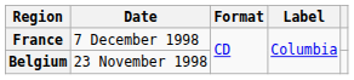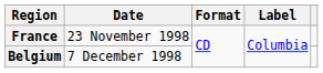 <table class="wikitable plainrowheaders">
 <tr>
 <th scope="col">Region</th>
 <th scope="col">Date</th>
 <th scope="col">Format</th>
 <th scope="col">Label</th>
 <th scope="col"></th>
 </tr>
 <tr>
 <th scope="row">France</th>
-<td>7 December 1998</td>
+<td>23 November 1998</td>
 <td rowspan="2"><a href='#'>CD</a></td>
 <td rowspan="2"><a href='#'>Columbia</a></td>
 <td align="center"></td>
 </tr>
 <tr>
 <th scope="row">Belgium</th>
-<td>23 November 1998</td>
+<td>7 December 1998</td>
 <td align="center"></td>
 </tr>
 </table>
